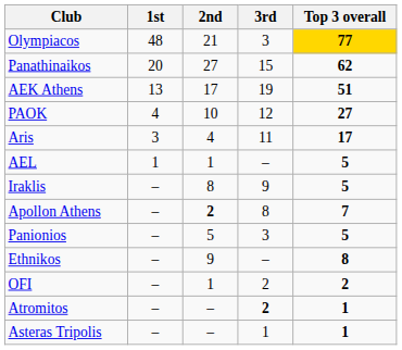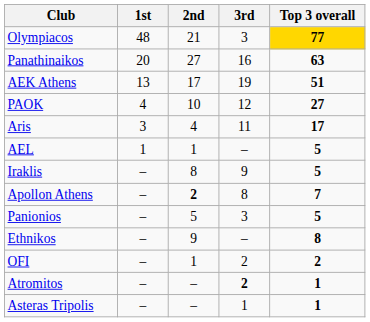 <table class="wikitable" style="text-align: center; font-size:95%">
 <tr>
 <th style="width:120px;">Club</th>
 <th width="50">1st</th>
 <th width="50">2nd</th>
 <th width="50">3rd</th>
 <th style="width:100px;">Top 3 overall</th>
 </tr>
 <tr>
 <td style="text-align:left;"><a href='#'>Olympiacos</a></td>
 <td>48</td>
 <td>21</td>
 <td>3</td>
 <td style="background: gold;"><strong>77</strong></td>
 </tr>
 <tr>
 <td style="text-align:left;"><a href='#'>Panathinaikos</a></td>
 <td>20</td>
 <td>27</td>
-<td>15</td>
-<td><strong>62</strong></td>
+<td>16</td>
+<td><strong>63</strong></td>
 </tr>
 <tr>
 <td style="text-align:left;"><a href='#'>AEK Athens</a></td>
 <td>13</td>
 <td>17</td>
 <td>19</td>
 <td><strong>51</strong></td>
 </tr>
 <tr>
 <td style="text-align:left;"><a href='#'>PAOK</a></td>
 <td>4</td>
 <td>10</td>
 <td>12</td>
 <td><strong>27</strong></td>
 </tr>
 <tr>
 <td style="text-align:left;"><a href='#'>Aris</a></td>
 <td>3</td>
 <td>4</td>
 <td>11</td>
 <td><strong>17</strong></td>
 </tr>
 <tr>
 <td style="text-align:left;"><a href='#'>AEL</a></td>
 <td>1</td>
 <td>1</td>
 <td>–</td>
 <td><strong>5</strong></td>
 </tr>
 <tr>
 <td style="text-align:left;"><a href='#'>Iraklis</a></td>
 <td>–</td>
 <td>8</td>
 <td>9</td>
 <td><strong>5</strong></td>
 </tr>
 <tr>
 <td style="text-align:left;"><a href='#'>Apollon Athens</a></td>
 <td>–</td>
 <td><strong>2</strong></td>
 <td>8</td>
 <td><strong>7</strong></td>
 </tr>
 <tr>
 <td style="text-align:left;"><a href='#'>Panionios</a></td>
 <td>–</td>
 <td>5</td>
 <td>3</td>
 <td><strong>5</strong></td>
 </tr>
 <tr>
 <td style="text-align:left;"><a href='#'>Ethnikos</a></td>
 <td>–</td>
 <td>9</td>
 <td>–</td>
 <td><strong>8</strong></td>
 </tr>
 <tr>
 <td style="text-align:left;"><a href='#'>OFI</a></td>
 <td>–</td>
 <td>1</td>
 <td>2</td>
 <td><strong>2</strong></td>
 </tr>
 <tr>
 <td style="text-align:left;"><a href='#'>Atromitos</a></td>
 <td>–</td>
 <td>–</td>
 <td><strong>2</strong></td>
 <td><strong>1</strong></td>
 </tr>
 <tr>
 <td style="text-align:left;"><a href='#'>Asteras Tripolis</a></td>
 <td>–</td>
 <td>–</td>
 <td>1</td>
 <td><strong>1</strong></td>
 </tr>
 </table>
